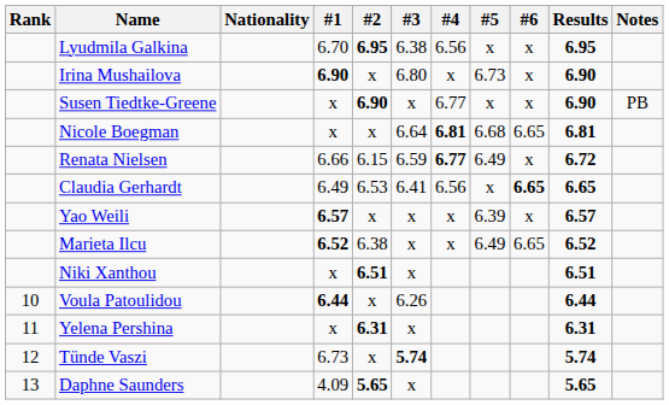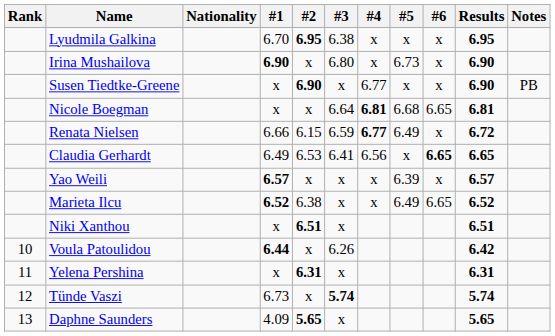 <table class="wikitable sortable" style="text-align:center">
 <tr>
 <th>Rank</th>
 <th>Name</th>
 <th>Nationality</th>
 <th>#1</th>
 <th>#2</th>
 <th>#3</th>
 <th>#4</th>
 <th>#5</th>
 <th>#6</th>
 <th>Results</th>
 <th>Notes</th>
 </tr>
 <tr>
 <td></td>
 <td align="left"><a href='#'>Lyudmila Galkina</a></td>
 <td align=left></td>
 <td>6.70</td>
 <td><strong>6.95</strong></td>
 <td>6.38</td>
-<td>6.56</td>
+<td>x</td>
 <td>x</td>
 <td>x</td>
 <td><strong>6.95</strong></td>
 <td></td>
 </tr>
 <tr>
 <td></td>
 <td align="left"><a href='#'>Irina Mushailova</a></td>
 <td align=left></td>
 <td><strong>6.90</strong></td>
 <td>x</td>
 <td>6.80</td>
 <td>x</td>
 <td>6.73</td>
 <td>x</td>
 <td><strong>6.90</strong></td>
 <td></td>
 </tr>
 <tr>
 <td></td>
 <td align="left"><a href='#'>Susen Tiedtke-Greene</a></td>
 <td align=left></td>
 <td>x</td>
 <td><strong>6.90</strong></td>
 <td>x</td>
 <td>6.77</td>
 <td>x</td>
 <td>x</td>
 <td><strong>6.90</strong></td>
 <td>PB</td>
 </tr>
 <tr>
 <td></td>
 <td align="left"><a href='#'>Nicole Boegman</a></td>
 <td align=left></td>
 <td>x</td>
 <td>x</td>
 <td>6.64</td>
 <td><strong>6.81</strong></td>
 <td>6.68</td>
 <td>6.65</td>
 <td><strong>6.81</strong></td>
 <td></td>
 </tr>
 <tr>
 <td></td>
 <td align="left"><a href='#'>Renata Nielsen</a></td>
 <td align=left></td>
 <td>6.66</td>
 <td>6.15</td>
 <td>6.59</td>
 <td><strong>6.77</strong></td>
 <td>6.49</td>
 <td>x</td>
 <td><strong>6.72</strong></td>
 <td></td>
 </tr>
 <tr>
 <td></td>
 <td align="left"><a href='#'>Claudia Gerhardt</a></td>
 <td align=left></td>
 <td>6.49</td>
 <td>6.53</td>
 <td>6.41</td>
 <td>6.56</td>
 <td>x</td>
 <td><strong>6.65</strong></td>
 <td><strong>6.65</strong></td>
 <td></td>
 </tr>
 <tr>
 <td></td>
 <td align="left"><a href='#'>Yao Weili</a></td>
 <td align=left></td>
 <td><strong>6.57</strong></td>
 <td>x</td>
 <td>x</td>
 <td>x</td>
 <td>6.39</td>
 <td>x</td>
 <td><strong>6.57</strong></td>
 <td></td>
 </tr>
 <tr>
 <td></td>
 <td align="left"><a href='#'>Marieta Ilcu</a></td>
 <td align=left></td>
 <td><strong>6.52</strong></td>
 <td>6.38</td>
 <td>x</td>
 <td>x</td>
 <td>6.49</td>
 <td>6.65</td>
 <td><strong>6.52</strong></td>
 <td></td>
 </tr>
 <tr>
 <td></td>
 <td align="left"><a href='#'>Niki Xanthou</a></td>
 <td align=left></td>
 <td>x</td>
 <td><strong>6.51</strong></td>
 <td>x</td>
 <td></td>
 <td></td>
 <td></td>
 <td><strong>6.51</strong></td>
 <td></td>
 </tr>
 <tr>
 <td>10</td>
 <td align="left"><a href='#'>Voula Patoulidou</a></td>
 <td align=left></td>
 <td><strong>6.44</strong></td>
 <td>x</td>
 <td>6.26</td>
 <td></td>
 <td></td>
 <td></td>
-<td><strong>6.44</strong></td>
+<td><strong>6.42</strong></td>
 <td></td>
 </tr>
 <tr>
 <td>11</td>
 <td align="left"><a href='#'>Yelena Pershina</a></td>
 <td align=left></td>
 <td>x</td>
 <td><strong>6.31</strong></td>
 <td>x</td>
 <td></td>
 <td></td>
 <td></td>
 <td><strong>6.31</strong></td>
 <td></td>
 </tr>
 <tr>
 <td>12</td>
 <td align="left"><a href='#'>Tünde Vaszi</a></td>
 <td align=left></td>
 <td>6.73</td>
 <td>x</td>
 <td><strong>5.74</strong></td>
 <td></td>
 <td></td>
 <td></td>
 <td><strong>5.74</strong></td>
 <td></td>
 </tr>
 <tr>
 <td>13</td>
 <td align="left"><a href='#'>Daphne Saunders</a></td>
 <td align=left></td>
 <td>4.09</td>
 <td><strong>5.65</strong></td>
 <td>x</td>
 <td></td>
 <td></td>
 <td></td>
 <td><strong>5.65</strong></td>
 <td></td>
 </tr>
 </table>
